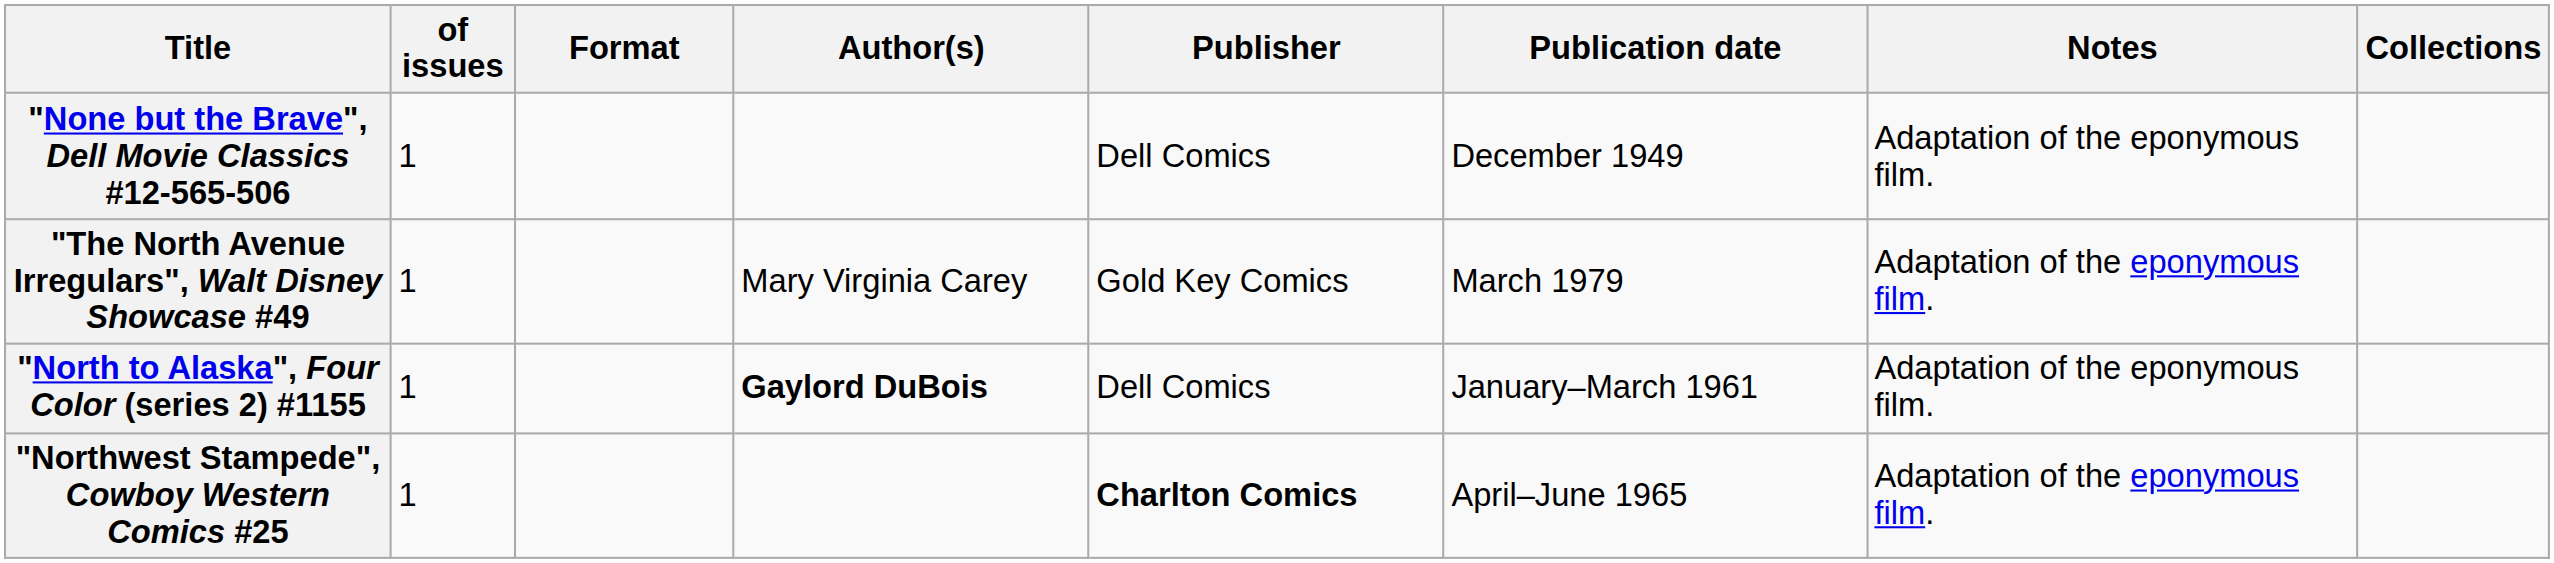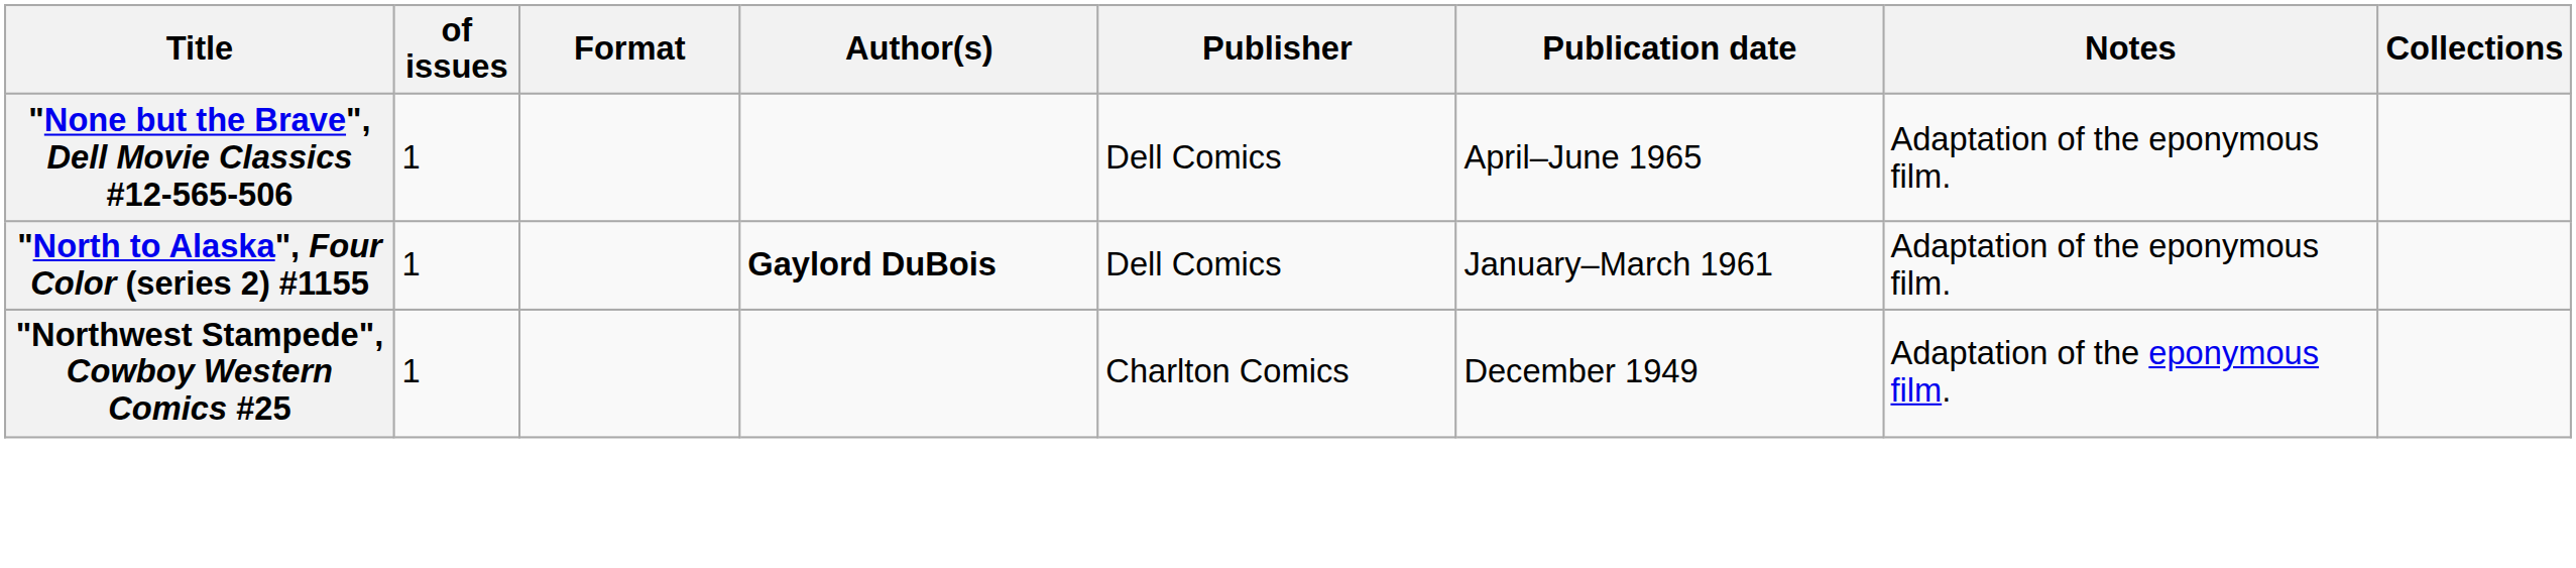 <table class="wikitable">
 <tr>
 <th>Title</th>
 <th style="width:40pt"> of issues</th>
 <th style="width:75pt">Format</th>
 <th style="width:125pt">Author(s)</th>
 <th style="width:125pt">Publisher</th>
 <th style="width:150pt">Publication date</th>
 <th style="width:175pt">Notes</th>
 <th>Collections</th>
 </tr>
 <tr>
 <th>"<a href='#'>None but the Brave</a>", <em>Dell Movie Classics</em> #12-565-506</th>
 <td>1</td>
 <td></td>
 <td></td>
 <td>Dell Comics</td>
-<td>December 1949</td>
+<td>April–June 1965</td>
 <td>Adaptation of the eponymous film.</td>
-<td></td>
-</tr>
-<tr>
-<th>"The North Avenue Irregulars", <em>Walt Disney Showcase</em> #49</th>
-<td>1</td>
-<td></td>
-<td>Mary Virginia Carey</td>
-<td>Gold Key Comics</td>
-<td>March 1979</td>
-<td>Adaptation of the <a href='#'>eponymous film</a>.</td>
 <td></td>
 </tr>
 <tr>
 <th>"<a href='#'>North to Alaska</a>", <em>Four Color</em> (series 2) #1155</th>
 <td>1</td>
 <td></td>
 <td><strong>Gaylord DuBois</strong></td>
 <td>Dell Comics</td>
 <td>January–March 1961</td>
 <td>Adaptation of the eponymous film.</td>
 <td></td>
 </tr>
 <tr>
 <th>"Northwest Stampede", <em>Cowboy Western Comics</em> #25</th>
 <td>1</td>
 <td></td>
 <td></td>
-<td><strong>Charlton Comics</strong></td>
-<td>April–June 1965</td>
+<td>Charlton Comics</td>
+<td>December 1949</td>
 <td>Adaptation of the <a href='#'>eponymous film</a>.</td>
 <td></td>
 </tr>
 </table>
